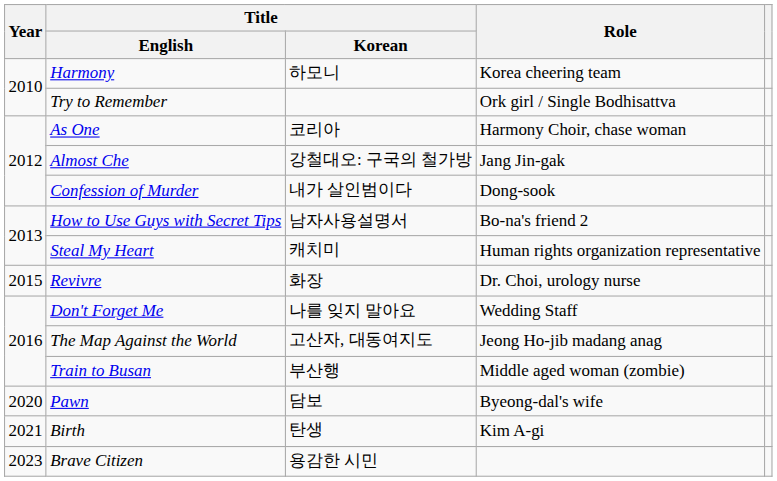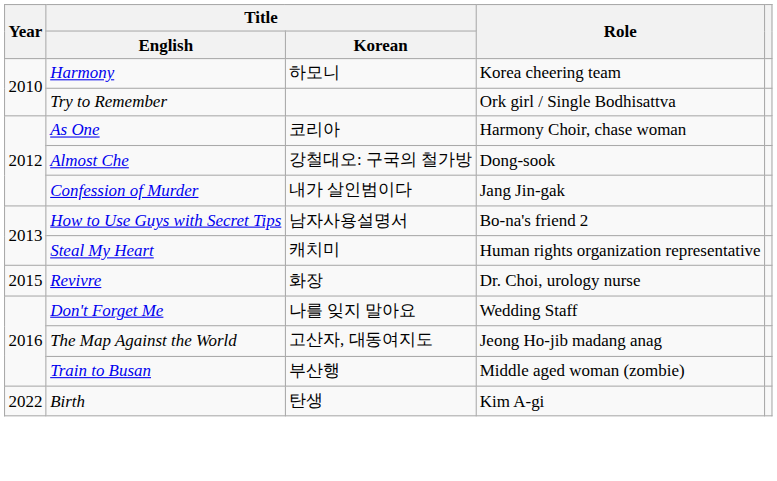 <table class="wikitable sortable plainrowheaders">
 <tr>
 <th rowspan="2" scope="col">Year</th>
 <th colspan="2" scope="col">Title</th>
 <th rowspan="2" scope="col">Role</th>
 <th rowspan="2" scope="col" class="unsortable"></th>
 </tr>
 <tr>
 <th>English</th>
 <th>Korean</th>
 </tr>
 <tr>
 <td rowspan="2">2010</td>
 <td><em><a href='#'>Harmony</a></em></td>
 <td>하모니</td>
 <td>Korea cheering team</td>
 <td></td>
 </tr>
 <tr>
 <td><em>Try to Remember</em></td>
 <td></td>
 <td>Ork girl / Single Bodhisattva</td>
 <td></td>
 </tr>
 <tr>
 <td rowspan="3">2012</td>
 <td><em><a href='#'>As One</a></em></td>
 <td>코리아</td>
 <td>Harmony Choir, chase woman</td>
 <td></td>
 </tr>
 <tr>
 <td><em><a href='#'>Almost Che</a></em></td>
 <td>강철대오: 구국의 철가방</td>
-<td>Jang Jin-gak</td>
+<td>Dong-sook</td>
 <td></td>
 </tr>
 <tr>
 <td><em><a href='#'>Confession of Murder</a></em></td>
 <td>내가 살인범이다</td>
-<td>Dong-sook</td>
+<td>Jang Jin-gak</td>
 <td></td>
 </tr>
 <tr>
 <td rowspan="2">2013</td>
 <td><em><a href='#'>How to Use Guys with Secret Tips</a></em></td>
 <td>남자사용설명서</td>
 <td>Bo-na's friend 2</td>
 <td></td>
 </tr>
 <tr>
 <td><em><a href='#'>Steal My Heart</a></em></td>
 <td>캐치미</td>
 <td>Human rights organization representative</td>
 <td></td>
 </tr>
 <tr>
 <td>2015</td>
 <td><em><a href='#'>Revivre</a></em></td>
 <td>화장</td>
 <td>Dr. Choi, urology nurse</td>
 <td></td>
 </tr>
 <tr>
 <td rowspan="3">2016</td>
 <td><em><a href='#'>Don't Forget Me</a></em></td>
 <td>나를 잊지 말아요</td>
 <td>Wedding Staff</td>
 <td></td>
 </tr>
 <tr>
 <td><em>The Map Against the World</em></td>
 <td>고산자, 대동여지도</td>
 <td>Jeong Ho-jib madang anag</td>
 <td></td>
 </tr>
 <tr>
 <td><em><a href='#'>Train to Busan</a></em></td>
 <td>부산행</td>
 <td>Middle aged woman (zombie)</td>
 <td></td>
 </tr>
 <tr>
-<td>2020</td>
-<td><em><a href='#'>Pawn</a></em></td>
-<td>담보</td>
-<td>Byeong-dal's wife</td>
-<td></td>
-</tr>
-<tr>
-<td>2021</td>
+<td>2022</td>
 <td><em>Birth</em></td>
 <td>탄생</td>
 <td>Kim A-gi</td>
 <td></td>
 </tr>
-<tr>
-<td>2023</td>
-<td><em>Brave Citizen</em></td>
-<td>용감한 시민</td>
-<td></td>
-<td></td>
-</tr>
 </table>
